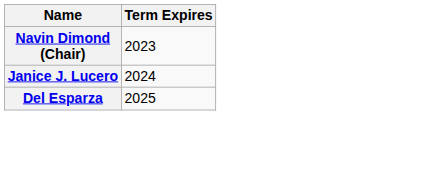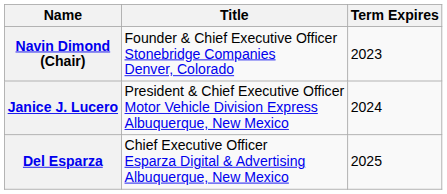 <table class="wikitable sortable">
 <tr>
 <th>Name</th>
+<th>Title</th>
 <th>Term Expires</th>
 </tr>
 <tr>
 <th><a href='#'>Navin Dimond</a><br>(Chair)</th>
+<td>Founder & Chief Executive Officer<br><a href='#'>Stonebridge Companies</a><br><a href='#'>Denver, Colorado</a></td>
 <td>2023</td>
 </tr>
 <tr>
 <th><a href='#'>Janice J. Lucero</a></th>
+<td>President & Chief Executive Officer<br><a href='#'>Motor Vehicle Division Express</a><br><a href='#'>Albuquerque, New Mexico</a></td>
 <td>2024</td>
 </tr>
 <tr>
 <th><a href='#'>Del Esparza</a></th>
+<td>Chief Executive Officer<br><a href='#'>Esparza Digital & Advertising</a><br><a href='#'>Albuquerque, New Mexico</a></td>
 <td>2025</td>
 </tr>
 </table>
